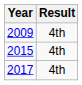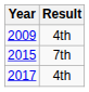 <table class="wikitable" style="text-align:center">
 <tr>
 <th>Year</th>
 <th>Result</th>
 </tr>
 <tr>
 <td><a href='#'>2009</a></td>
 <td>4th</td>
 </tr>
 <tr>
 <td><a href='#'>2015</a></td>
-<td>4th</td>
+<td>7th</td>
 </tr>
 <tr>
 <td><a href='#'>2017</a></td>
 <td>4th</td>
 </tr>
 </table>
